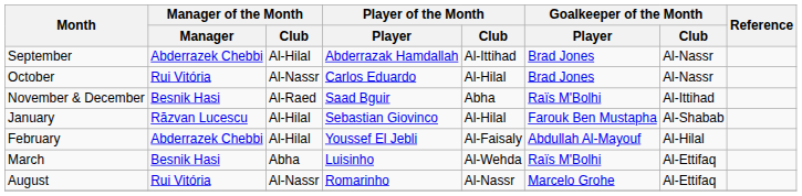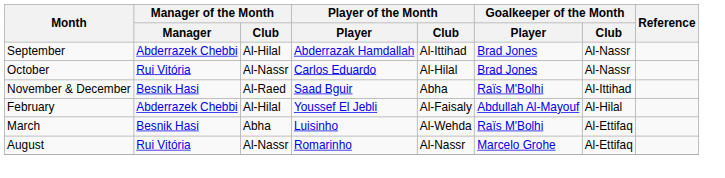 <table class="wikitable">
 <tr>
 <th rowspan="2">Month</th>
 <th colspan="2">Manager of the Month</th>
 <th colspan="2">Player of the Month</th>
 <th colspan="2">Goalkeeper of the Month</th>
 <th rowspan="2">Reference</th>
 </tr>
 <tr>
 <th>Manager</th>
 <th>Club</th>
 <th>Player</th>
 <th>Club</th>
 <th>Player</th>
 <th>Club</th>
 </tr>
 <tr>
 <td>September</td>
 <td> <a href='#'>Abderrazek Chebbi</a></td>
 <td>Al-Hilal</td>
 <td> <a href='#'>Abderrazak Hamdallah</a></td>
 <td>Al-Ittihad</td>
 <td> <a href='#'>Brad Jones</a></td>
 <td>Al-Nassr</td>
 <td align=center></td>
 </tr>
 <tr>
 <td>October</td>
 <td> <a href='#'>Rui Vitória</a></td>
 <td>Al-Nassr</td>
 <td> <a href='#'>Carlos Eduardo</a></td>
 <td>Al-Hilal</td>
 <td> <a href='#'>Brad Jones</a></td>
 <td>Al-Nassr</td>
 <td align=center></td>
 </tr>
 <tr>
 <td>November & December</td>
 <td> <a href='#'>Besnik Hasi</a></td>
 <td>Al-Raed</td>
 <td> <a href='#'>Saad Bguir</a></td>
 <td>Abha</td>
 <td> <a href='#'>Raïs M'Bolhi</a></td>
 <td>Al-Ittihad</td>
 <td align=center></td>
 </tr>
 <tr>
-<td>January</td>
-<td> <a href='#'>Răzvan Lucescu</a></td>
-<td>Al-Hilal</td>
-<td> <a href='#'>Sebastian Giovinco</a></td>
-<td>Al-Hilal</td>
-<td> <a href='#'>Farouk Ben Mustapha</a></td>
-<td>Al-Shabab</td>
-<td align=center></td>
-</tr>
-<tr>
 <td>February</td>
 <td> <a href='#'>Abderrazek Chebbi</a></td>
 <td>Al-Hilal</td>
 <td> <a href='#'>Youssef El Jebli</a></td>
 <td>Al-Faisaly</td>
 <td> <a href='#'>Abdullah Al-Mayouf</a></td>
 <td>Al-Hilal</td>
 <td align=center></td>
 </tr>
 <tr>
 <td>March</td>
 <td> <a href='#'>Besnik Hasi</a></td>
 <td>Abha</td>
 <td> <a href='#'>Luisinho</a></td>
 <td>Al-Wehda</td>
 <td> <a href='#'>Raïs M'Bolhi</a></td>
 <td>Al-Ettifaq</td>
 <td align=center></td>
 </tr>
 <tr>
 <td>August</td>
 <td> <a href='#'>Rui Vitória</a></td>
 <td>Al-Nassr</td>
 <td> <a href='#'>Romarinho</a></td>
 <td>Al-Nassr</td>
 <td> <a href='#'>Marcelo Grohe</a></td>
 <td>Al-Ettifaq</td>
 <td align=center></td>
 </tr>
 <tr>
 </tr>
 </table>
